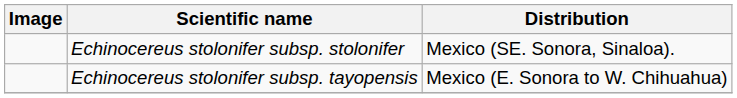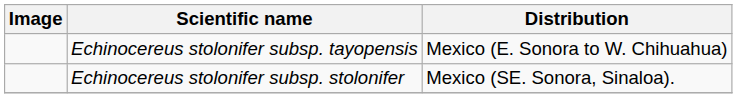 <table class="wikitable">
 <tr>
 <th>Image</th>
 <th>Scientific name</th>
 <th>Distribution</th>
 </tr>
 <tr>
 <td></td>
+<td><em> Echinocereus stolonifer subsp. tayopensis </em> </td>
+<td>Mexico (E. Sonora to W. Chihuahua)</td>
+</tr>
+<tr>
+<td></td>
 <td><em>Echinocereus stolonifer subsp. stolonifer</em></td>
 <td>Mexico (SE. Sonora, Sinaloa).</td>
 </tr>
 <tr>
-<td></td>
-<td><em> Echinocereus stolonifer subsp. tayopensis </em> </td>
-<td>Mexico (E. Sonora to W. Chihuahua)</td>
-</tr>
-<tr>
 </tr>
 </table>
